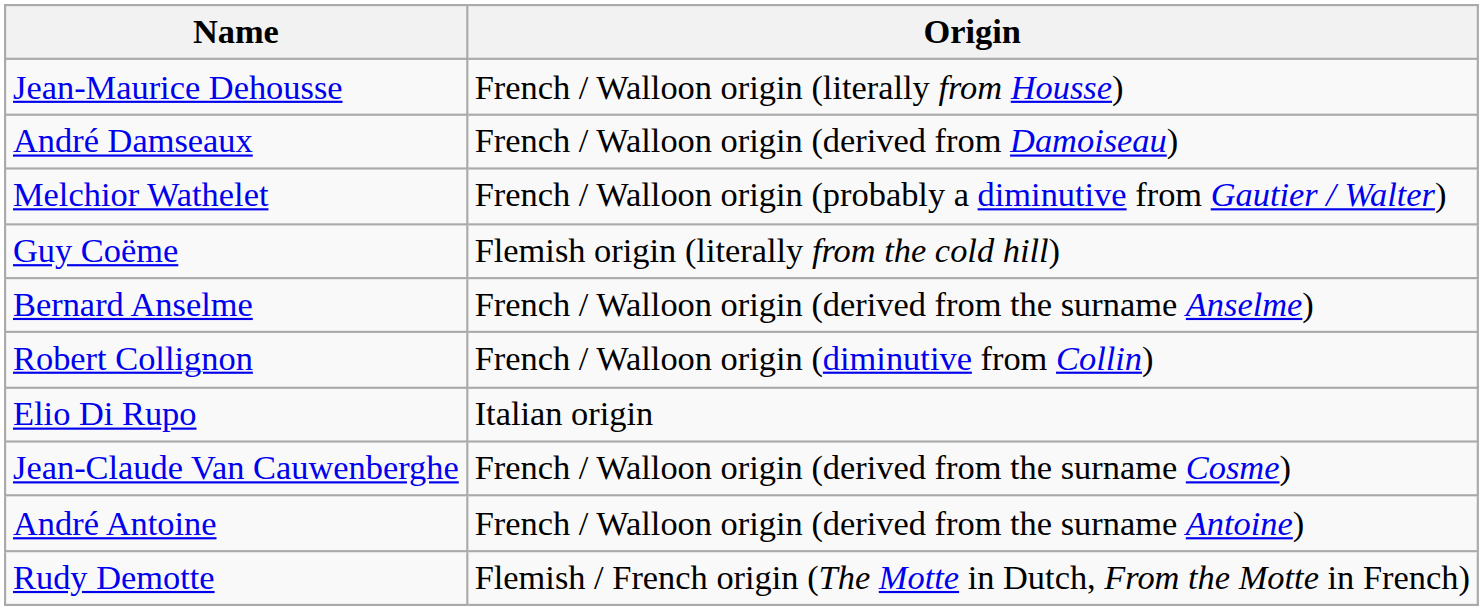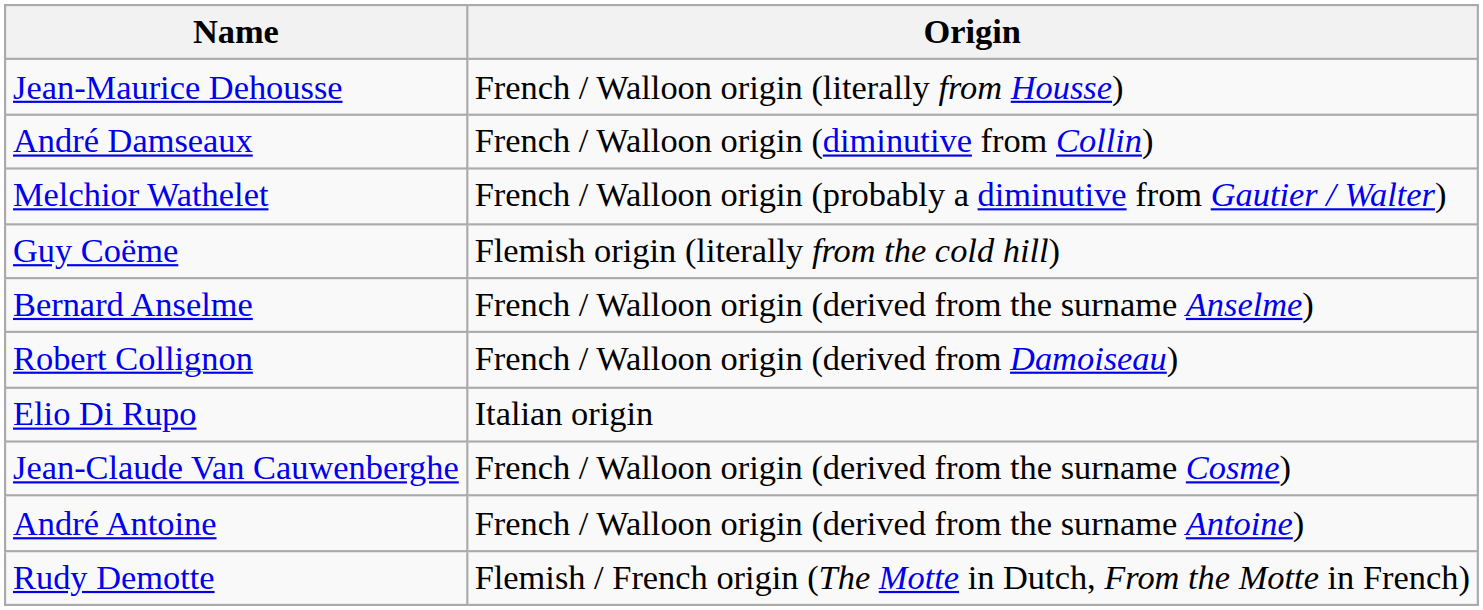 <table class="wikitable">
 <tr>
 <th>Name</th>
 <th>Origin</th>
 </tr>
 <tr>
 <td><a href='#'>Jean-Maurice Dehousse</a></td>
 <td>French / Walloon origin (literally <em>from <a href='#'>Housse</a></em>)</td>
 </tr>
 <tr>
 <td><a href='#'>André Damseaux</a></td>
-<td>French / Walloon origin (derived from <em><a href='#'>Damoiseau</a></em>)</td>
+<td>French / Walloon origin (<a href='#'>diminutive</a> from <em><a href='#'>Collin</a></em>)</td>
 </tr>
 <tr>
 <td><a href='#'>Melchior Wathelet</a></td>
 <td>French / Walloon origin (probably a <a href='#'>diminutive</a> from <em><a href='#'>Gautier / Walter</a></em>)</td>
 </tr>
 <tr>
 <td><a href='#'>Guy Coëme</a></td>
 <td>Flemish origin (literally <em>from the cold hill</em>)</td>
 </tr>
 <tr>
 <td><a href='#'>Bernard Anselme</a></td>
 <td>French / Walloon origin (derived from the surname <em><a href='#'>Anselme</a></em>)</td>
 </tr>
 <tr>
 <td><a href='#'>Robert Collignon</a></td>
-<td>French / Walloon origin (<a href='#'>diminutive</a> from <em><a href='#'>Collin</a></em>)</td>
+<td>French / Walloon origin (derived from <em><a href='#'>Damoiseau</a></em>)</td>
 </tr>
 <tr>
 <td><a href='#'>Elio Di Rupo</a></td>
 <td>Italian origin</td>
 </tr>
 <tr>
 <td><a href='#'>Jean-Claude Van Cauwenberghe</a></td>
 <td>French / Walloon origin (derived from the surname <em><a href='#'>Cosme</a></em>)</td>
 </tr>
 <tr>
 <td><a href='#'>André Antoine</a></td>
 <td>French / Walloon origin (derived from the surname <em><a href='#'>Antoine</a></em>)</td>
 </tr>
 <tr>
 <td><a href='#'>Rudy Demotte</a></td>
 <td>Flemish / French origin (<em>The <a href='#'>Motte</a></em> in Dutch, <em>From the Motte</em> in French)</td>
 </tr>
 </table>
